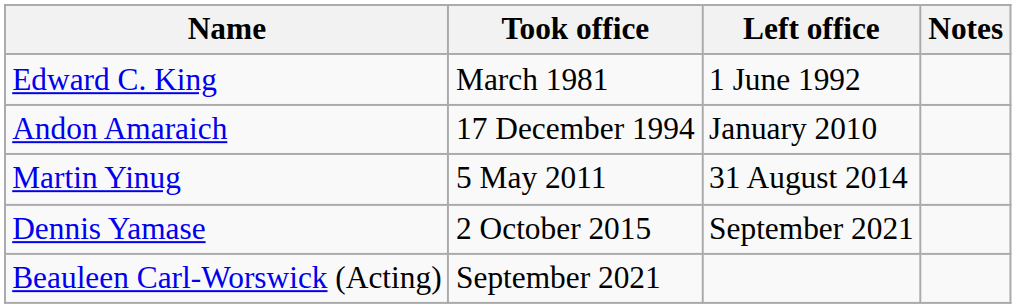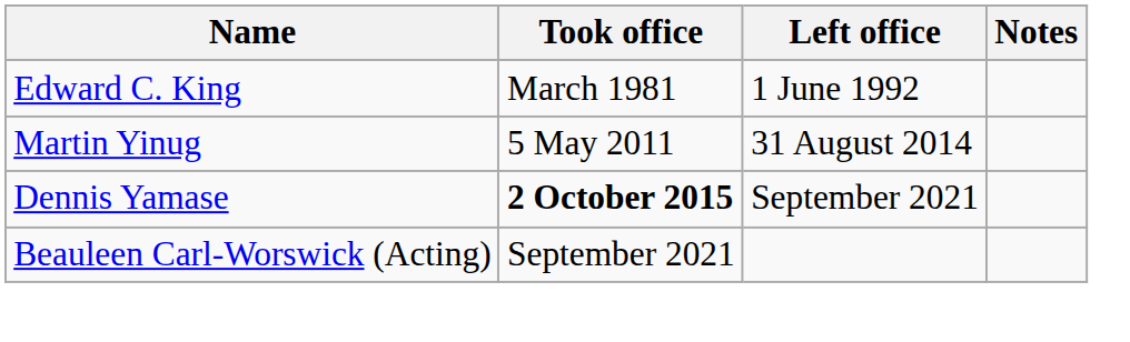 <table class="wikitable">
 <tr>
 <th>Name</th>
 <th>Took office</th>
 <th>Left office</th>
 <th>Notes</th>
 </tr>
 <tr>
 <td><a href='#'>Edward C. King</a></td>
 <td>March 1981</td>
 <td>1 June 1992</td>
 <td></td>
 </tr>
 <tr>
-<td><a href='#'>Andon Amaraich</a></td>
-<td>17 December 1994</td>
-<td>January 2010</td>
-<td></td>
-</tr>
-<tr>
 <td><a href='#'>Martin Yinug</a></td>
 <td>5 May 2011</td>
 <td>31 August 2014</td>
 <td></td>
 </tr>
 <tr>
 <td><a href='#'>Dennis Yamase</a></td>
-<td>2 October 2015</td>
+<td><strong>2 October 2015</strong></td>
 <td>September 2021</td>
 <td></td>
 </tr>
 <tr>
 <td><a href='#'>Beauleen Carl-Worswick</a> (Acting)</td>
 <td>September 2021</td>
 <td></td>
 <td></td>
 </tr>
 </table>
